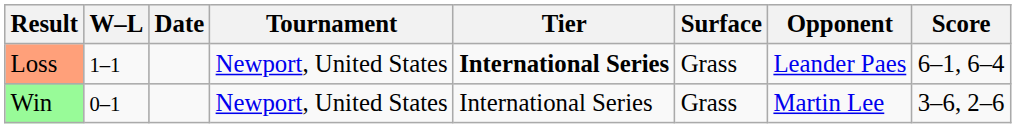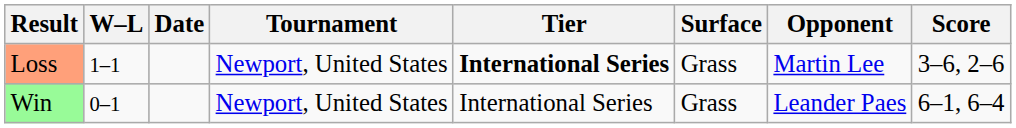 <table class="sortable wikitable">
 <tr>
 <th>Result</th>
 <th class="unsortable">W–L</th>
 <th>Date</th>
 <th>Tournament</th>
 <th>Tier</th>
 <th>Surface</th>
 <th>Opponent</th>
 <th class="unsortable">Score</th>
 </tr>
 <tr>
 <td style="background:#ffa07a;">Loss</td>
 <td><small>1–1</small></td>
 <td><a href='#'></a></td>
 <td><a href='#'>Newport</a>, United States</td>
 <td><strong>International Series</strong></td>
 <td>Grass</td>
-<td> <a href='#'>Leander Paes</a></td>
-<td>6–1, 6–4</td>
+<td> <a href='#'>Martin Lee</a></td>
+<td>3–6, 2–6</td>
 </tr>
 <tr>
 <td style="background:#98fb98;">Win</td>
 <td><small>0–1</small></td>
 <td><a href='#'></a></td>
 <td><a href='#'>Newport</a>, United States</td>
 <td>International Series</td>
 <td>Grass</td>
-<td> <a href='#'>Martin Lee</a></td>
-<td>3–6, 2–6</td>
+<td> <a href='#'>Leander Paes</a></td>
+<td>6–1, 6–4</td>
 </tr>
 </table>
